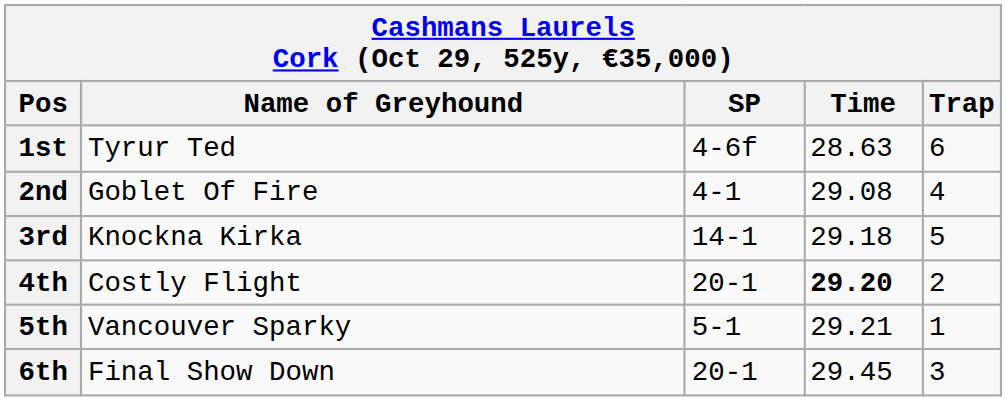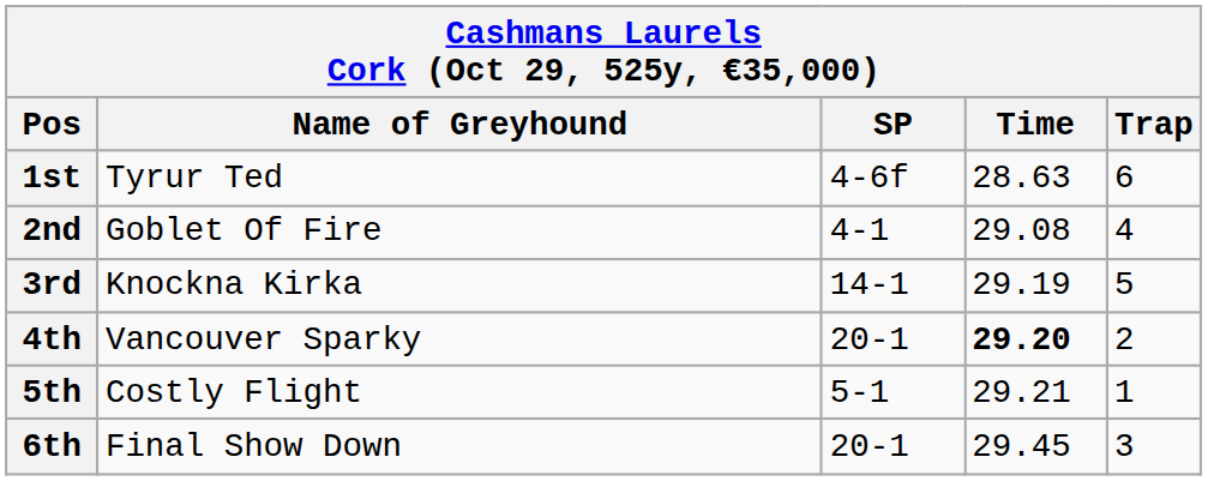 <table class="wikitable">
 <tr>
 <th colspan="6"><a href='#'>Cashmans Laurels</a><br><a href='#'>Cork</a> (Oct 29, 525y, €35,000)</th>
 </tr>
 <tr>
 <th width=30>Pos</th>
 <th width=280>Name of Greyhound</th>
 <th width=50>SP</th>
 <th width=50>Time</th>
 <th width=30>Trap</th>
 </tr>
 <tr>
 <th>1st</th>
 <td>Tyrur Ted </td>
 <td>4-6f</td>
 <td>28.63</td>
 <td>6</td>
 </tr>
 <tr>
 <th>2nd</th>
 <td>Goblet Of Fire</td>
 <td>4-1</td>
 <td>29.08</td>
 <td>4</td>
 </tr>
 <tr>
 <th>3rd</th>
 <td>Knockna Kirka</td>
 <td>14-1</td>
-<td>29.18</td>
+<td>29.19</td>
 <td>5</td>
 </tr>
 <tr>
 <th>4th</th>
-<td>Costly Flight</td>
+<td>Vancouver Sparky</td>
 <td>20-1</td>
 <td><strong>29.20</strong></td>
 <td>2</td>
 </tr>
 <tr>
 <th>5th</th>
-<td>Vancouver Sparky</td>
+<td>Costly Flight</td>
 <td>5-1</td>
 <td>29.21</td>
 <td>1</td>
 </tr>
 <tr>
 <th>6th</th>
 <td>Final Show Down</td>
 <td>20-1</td>
 <td>29.45</td>
 <td>3</td>
 </tr>
 </table>
